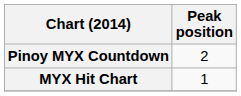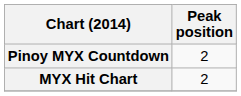 <table class="wikitable sortable plainrowheaders">
 <tr>
 <th>Chart (2014)</th>
 <th>Peak<br>position</th>
 </tr>
 <tr>
 <th scope="row">Pinoy MYX Countdown</th>
 <td align="center">2</td>
 </tr>
 <tr>
 <th scope="row">MYX Hit Chart</th>
-<td style="text-align:center;">1</td>
+<td style="text-align:center;">2</td>
 </tr>
 <tr>
 </tr>
 </table>
